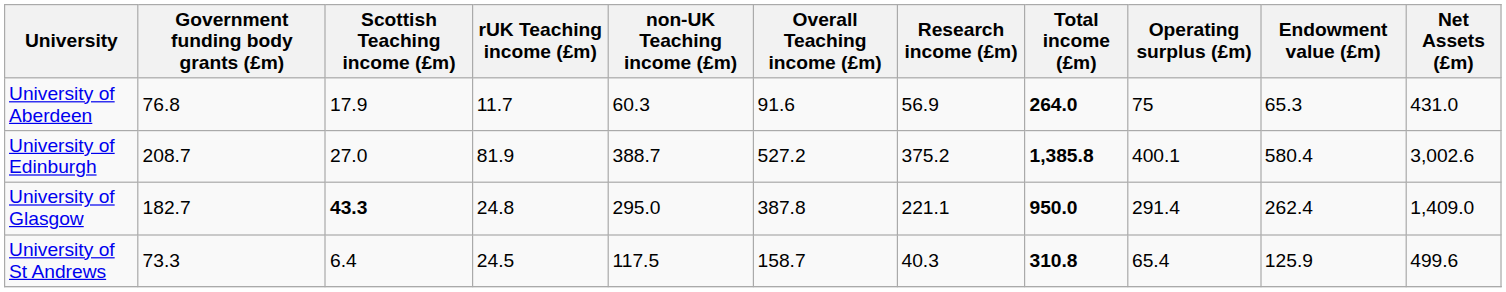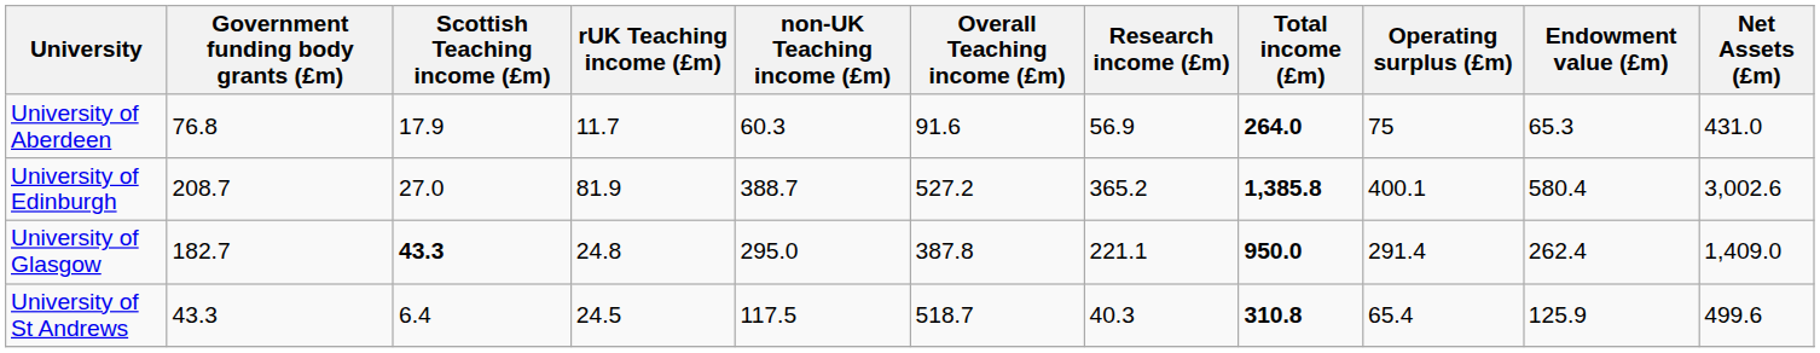 <table class="sortable wikitable">
 <tr>
 <th>University</th>
 <th data-sort-type="number">Government funding body grants (£m)</th>
 <th data-sort-type="number">Scottish Teaching income (£m)</th>
 <th data-sort-type="number">rUK Teaching income (£m)</th>
 <th data-sort-type="number">non-UK Teaching income (£m)</th>
 <th data-sort-type="number">Overall Teaching income (£m)</th>
 <th data-sort-type="number">Research income (£m)</th>
 <th data-sort-type="number">Total income (£m)</th>
 <th data-sort-type="number">Operating surplus (£m)</th>
 <th data-sort-type="number">Endowment value (£m)</th>
 <th data-sort-type="number">Net Assets (£m)</th>
 </tr>
 <tr>
 <td><a href='#'>University of Aberdeen</a></td>
 <td>76.8</td>
 <td>17.9</td>
 <td>11.7</td>
 <td>60.3</td>
 <td>91.6</td>
 <td>56.9</td>
 <td><strong>264.0</strong></td>
 <td>75</td>
 <td>65.3</td>
 <td>431.0</td>
 </tr>
 <tr>
 <td><a href='#'>University of Edinburgh</a></td>
 <td>208.7</td>
 <td>27.0</td>
 <td>81.9</td>
 <td>388.7</td>
 <td>527.2</td>
-<td>375.2</td>
+<td>365.2</td>
 <td><strong>1,385.8</strong></td>
 <td>400.1</td>
 <td>580.4</td>
 <td>3,002.6</td>
 </tr>
 <tr>
 <td><a href='#'>University of Glasgow</a></td>
 <td>182.7</td>
 <td><strong>43.3</strong></td>
 <td>24.8</td>
 <td>295.0</td>
 <td>387.8</td>
 <td>221.1</td>
 <td><strong>950.0</strong></td>
 <td>291.4</td>
 <td>262.4</td>
 <td>1,409.0</td>
 </tr>
 <tr>
 <td><a href='#'>University of St Andrews</a></td>
-<td>73.3</td>
+<td>43.3</td>
 <td>6.4</td>
 <td>24.5</td>
 <td>117.5</td>
-<td>158.7</td>
+<td>518.7</td>
 <td>40.3</td>
 <td><strong>310.8</strong></td>
 <td>65.4</td>
 <td>125.9</td>
 <td>499.6</td>
 </tr>
 <tr>
 </tr>
 </table>
